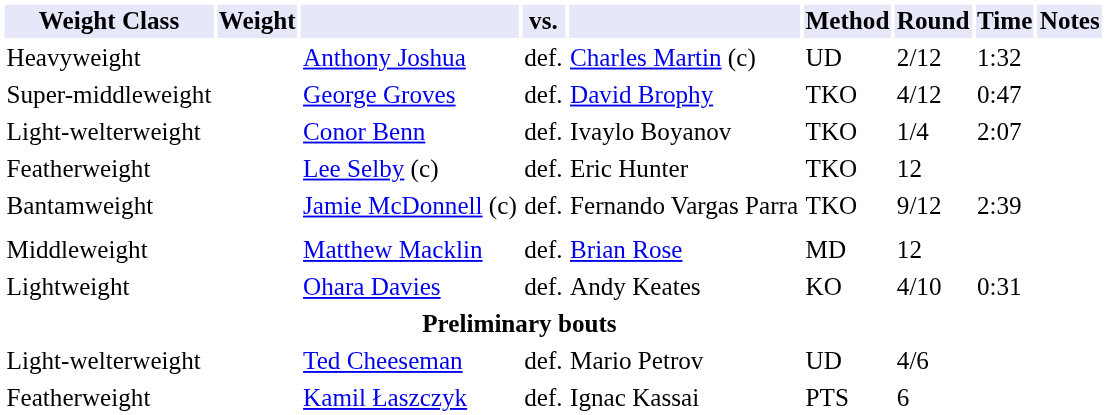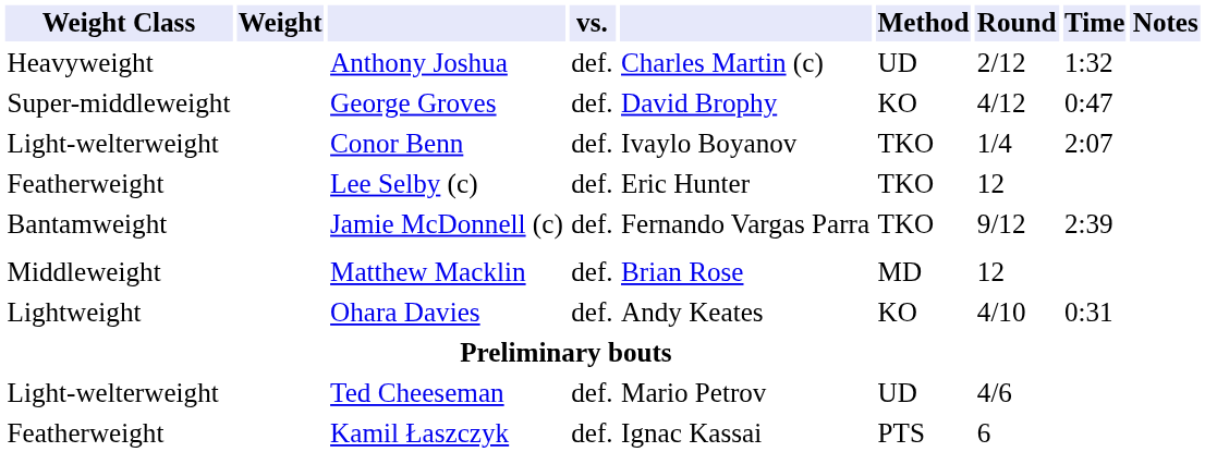 <table class="toccolours" style="font-size: 85%;">
 <tr>
 <th style="background:#e6e8fa; color:#000; text-align:center;">Weight Class</th>
 <th style="background:#e6e8fa; color:#000; text-align:center;">Weight</th>
 <th style="background:#e6e8fa; color:#000; text-align:center;"></th>
 <th style="background:#e6e8fa; color:#000; text-align:center;">vs.</th>
 <th style="background:#e6e8fa; color:#000; text-align:center;"></th>
 <th style="background:#e6e8fa; color:#000; text-align:center;">Method</th>
 <th style="background:#e6e8fa; color:#000; text-align:center;">Round</th>
 <th style="background:#e6e8fa; color:#000; text-align:center;">Time</th>
 <th style="background:#e6e8fa; color:#000; text-align:center;">Notes</th>
 </tr>
 <tr>
 <td>Heavyweight</td>
 <td></td>
 <td><a href='#'>Anthony Joshua</a></td>
 <td>def.</td>
 <td><a href='#'>Charles Martin</a> (c)</td>
 <td>UD</td>
 <td>2/12</td>
 <td>1:32</td>
 <td></td>
 </tr>
 <tr>
 <td>Super-middleweight</td>
 <td></td>
 <td><a href='#'>George Groves</a></td>
 <td>def.</td>
 <td><a href='#'>David Brophy</a></td>
-<td>TKO</td>
+<td>KO</td>
 <td>4/12</td>
 <td>0:47</td>
 <td></td>
 </tr>
 <tr>
 <td>Light-welterweight</td>
 <td></td>
 <td><a href='#'>Conor Benn</a></td>
 <td>def.</td>
 <td>Ivaylo Boyanov</td>
 <td>TKO</td>
 <td>1/4</td>
 <td>2:07</td>
 </tr>
 <tr>
 <td>Featherweight</td>
 <td></td>
 <td><a href='#'>Lee Selby</a> (c)</td>
 <td>def.</td>
 <td>Eric Hunter</td>
 <td>TKO</td>
 <td>12</td>
 <td></td>
 <td></td>
 </tr>
 <tr>
 <td>Bantamweight</td>
 <td></td>
 <td><a href='#'>Jamie McDonnell</a> (c)</td>
 <td>def.</td>
 <td>Fernando Vargas Parra</td>
 <td>TKO</td>
 <td>9/12</td>
 <td>2:39</td>
 <td></td>
 </tr>
 <tr>
 </tr>
 <tr>
 </tr>
 <tr>
 <td>Middleweight</td>
 <td></td>
 <td><a href='#'>Matthew Macklin</a></td>
 <td>def.</td>
 <td><a href='#'>Brian Rose</a></td>
 <td>MD</td>
 <td>12</td>
 <td></td>
 <td></td>
 </tr>
 <tr>
 <td>Lightweight</td>
 <td></td>
 <td><a href='#'>Ohara Davies</a></td>
 <td>def.</td>
 <td>Andy Keates</td>
 <td>KO</td>
 <td>4/10</td>
 <td>0:31</td>
 <td></td>
 </tr>
 <tr>
 <th colspan=8>Preliminary bouts</th>
 </tr>
 <tr>
 <td>Light-welterweight</td>
 <td></td>
 <td><a href='#'>Ted Cheeseman</a></td>
 <td>def.</td>
 <td>Mario Petrov</td>
 <td>UD</td>
 <td>4/6</td>
 <td></td>
 </tr>
 <tr>
 <td>Featherweight</td>
 <td></td>
 <td><a href='#'>Kamil Łaszczyk</a></td>
 <td>def.</td>
 <td>Ignac Kassai</td>
 <td>PTS</td>
 <td>6</td>
 <td></td>
 </tr>
 </table>
